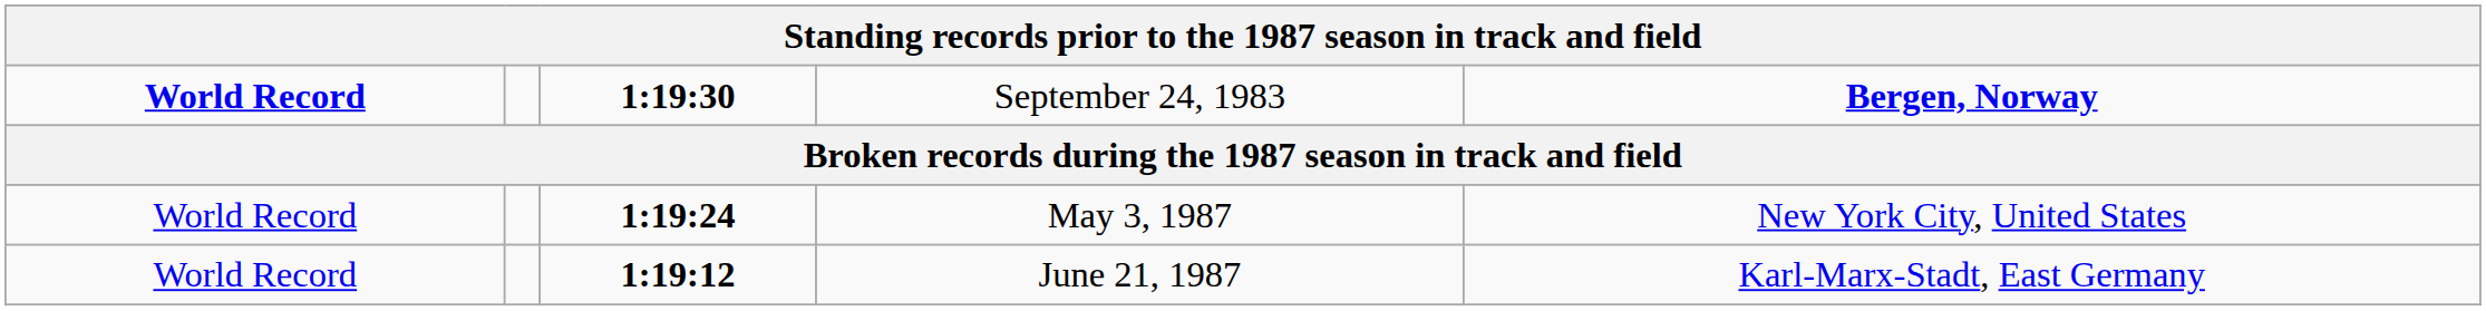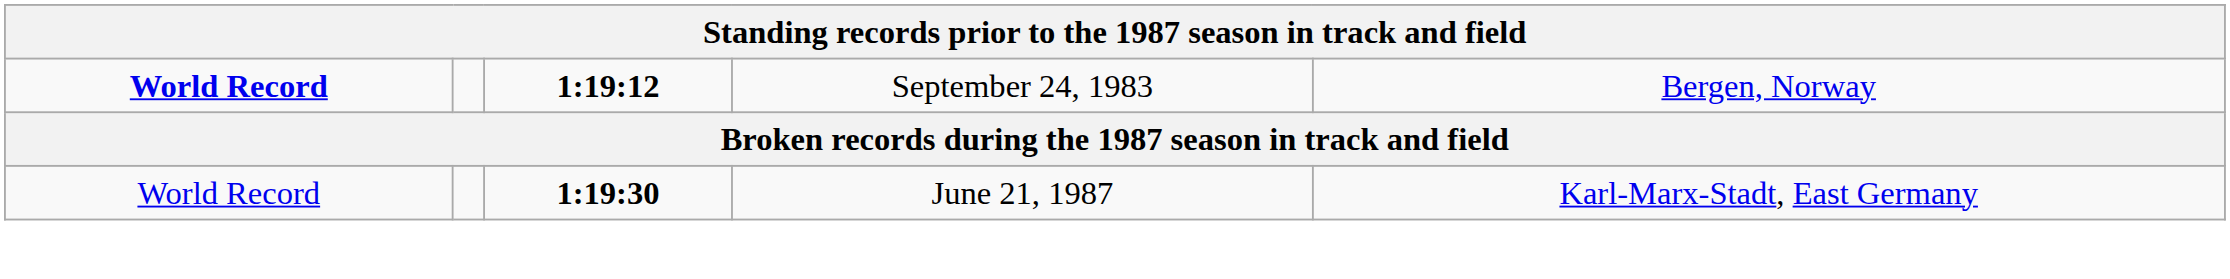 <table class="wikitable" style=" text-align:center; font-size:110%;" width="95%">
 <tr>
 <th colspan="5">Standing records prior to the 1987 season in track and field</th>
 </tr>
 <tr>
 <td><strong><a href='#'>World Record</a></strong></td>
 <td></td>
-<td><strong>1:19:30</strong></td>
+<td><strong>1:19:12</strong></td>
 <td>September 24, 1983</td>
-<td><strong> <a href='#'>Bergen, Norway</a></strong></td>
+<td> <a href='#'>Bergen, Norway</a></td>
 </tr>
 <tr>
 <th colspan="5">Broken records during the 1987 season in track and field</th>
 </tr>
 <tr>
 <td><a href='#'>World Record</a></td>
 <td></td>
-<td><strong>1:19:24</strong></td>
-<td>May 3, 1987</td>
-<td> <a href='#'>New York City</a>, <a href='#'>United States</a></td>
-</tr>
-<tr>
-<td><a href='#'>World Record</a></td>
-<td></td>
-<td><strong>1:19:12</strong></td>
+<td><strong>1:19:30</strong></td>
 <td>June 21, 1987</td>
 <td> <a href='#'>Karl-Marx-Stadt</a>, <a href='#'>East Germany</a></td>
 </tr>
 </table>
